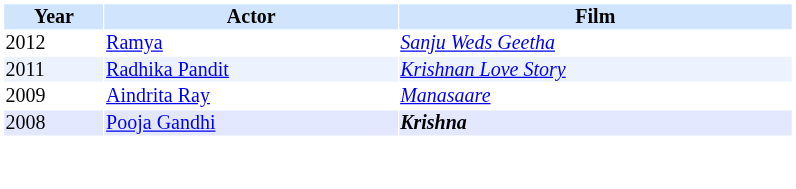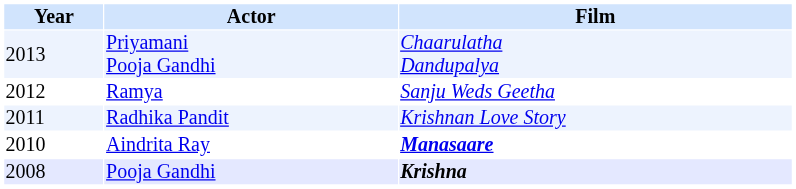 <table cellspacing="1" cellpadding="1" border="0" width="50%">
 <tr bgcolor="#d1e4fd">
 <th>Year</th>
 <th>Actor</th>
 <th>Film</th>
+</tr>
+<tr bgcolor=#edf3fe>
+<td>2013</td>
+<td><a href='#'>Priyamani</a><br><a href='#'>Pooja Gandhi</a></td>
+<td><em><a href='#'>Chaarulatha</a></em><br><em><a href='#'>Dandupalya</a></em></td>
 </tr>
 <tr>
 <td>2012</td>
 <td><a href='#'>Ramya</a></td>
 <td><em><a href='#'>Sanju Weds Geetha</a></em></td>
 </tr>
 <tr bgcolor=#edf3fe>
 <td>2011</td>
 <td><a href='#'>Radhika Pandit</a></td>
 <td><em><a href='#'>Krishnan Love Story</a></em></td>
 </tr>
 <tr>
-<td>2009</td>
+<td>2010</td>
 <td><a href='#'>Aindrita Ray</a></td>
-<td><em><a href='#'>Manasaare</a></em></td>
+<td><strong><em><a href='#'>Manasaare</a></em></strong></td>
 </tr>
 <tr>
 </tr>
 <tr bgcolor="#e4e8ff">
 <td>2008</td>
 <td><a href='#'>Pooja Gandhi</a></td>
 <td><strong><em>Krishna</em></strong></td>
 </tr>
 <tr>
 </tr>
 </table>
